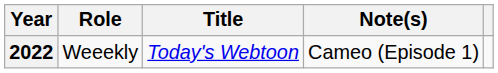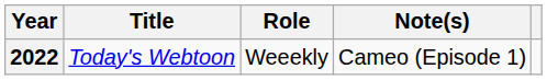 <table class="wikitable plainrowheaders">
 <tr>
 <th scope="col">Year</th>
+<th scope="col">Title</th>
 <th scope="col">Role</th>
-<th scope="col">Title</th>
 <th scope="col">Note(s)</th>
 <th scope="col" class="unsortable"></th>
 </tr>
 <tr>
 <th scope="row">2022</th>
+<td><em><a href='#'>Today's Webtoon</a></em></td>
 <td>Weeekly</td>
-<td><em><a href='#'>Today's Webtoon</a></em></td>
 <td>Cameo (Episode 1)</td>
 <td></td>
 </tr>
 </table>
